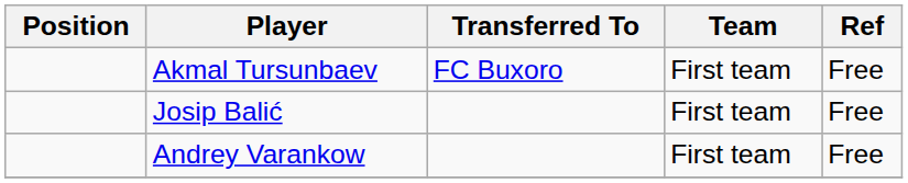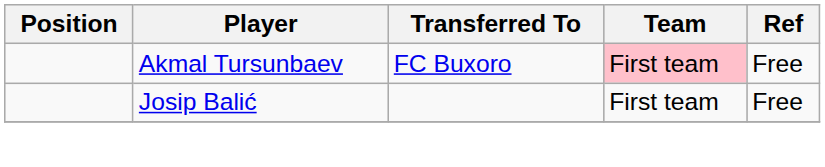 <table class="wikitable sortable" style="width:60%; text-align:center; font-size:100%; text-align:left;">
 <tr>
 <th>Position</th>
 <th>Player</th>
 <th>Transferred To</th>
 <th>Team</th>
 <th>Ref</th>
 </tr>
 <tr>
 <td></td>
 <td> <a href='#'>Akmal Tursunbaev</a></td>
 <td> <a href='#'>FC Buxoro</a></td>
-<td>First team</td>
+<td style="background: pink;">First team</td>
 <td>Free</td>
 </tr>
 <tr>
 <td></td>
 <td> <a href='#'>Josip Balić</a></td>
 <td></td>
 <td>First team</td>
 <td>Free</td>
 </tr>
 <tr>
-<td></td>
-<td> <a href='#'>Andrey Varankow</a></td>
-<td></td>
-<td>First team</td>
-<td>Free </td>
-</tr>
-<tr>
 </tr>
 </table>
